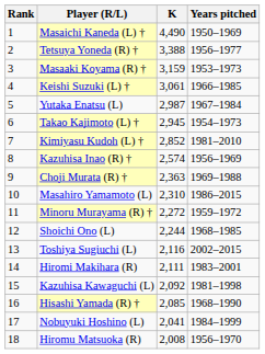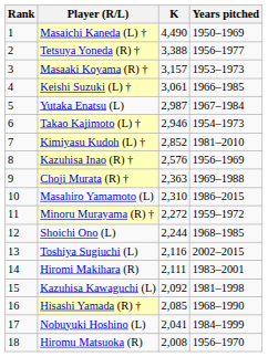 <table class="wikitable" style="float:left; margin:1em;">
 <tr style="white-space: nowrap;">
 <th>Rank</th>
 <th>Player (R/L)</th>
 <th>K</th>
 <th>Years pitched</th>
 </tr>
 <tr>
 <td>1</td>
 <td style="background:#ffffbb;"><a href='#'>Masaichi Kaneda</a> (L) †</td>
 <td>4,490</td>
 <td>1950–1969</td>
 </tr>
 <tr>
 <td>2</td>
 <td style="background:#ffffbb;"><a href='#'>Tetsuya Yoneda</a> (R) †</td>
 <td>3,388</td>
 <td>1956–1977</td>
 </tr>
 <tr>
 <td>3</td>
 <td style="background:#ffffbb;"><a href='#'>Masaaki Koyama</a> (R) †</td>
-<td>3,159</td>
+<td>3,157</td>
 <td>1953–1973</td>
 </tr>
 <tr>
 <td>4</td>
 <td style="background:#ffffbb;"><a href='#'>Keishi Suzuki</a> (L) †</td>
 <td>3,061</td>
 <td>1966–1985</td>
 </tr>
 <tr>
 <td>5</td>
 <td><a href='#'>Yutaka Enatsu</a> (L)</td>
 <td>2,987</td>
 <td>1967–1984</td>
 </tr>
 <tr>
 <td>6</td>
 <td style="background:#ffffbb;"><a href='#'>Takao Kajimoto</a> (L) †</td>
-<td>2,945</td>
+<td>2,946</td>
 <td>1954–1973</td>
 </tr>
 <tr>
 <td>7</td>
 <td style="background:#ffffbb;"><a href='#'>Kimiyasu Kudoh</a> (L) †</td>
 <td>2,852</td>
 <td>1981–2010</td>
 </tr>
 <tr>
 <td>8</td>
 <td style="background:#ffffbb;"><a href='#'>Kazuhisa Inao</a> (R) †</td>
-<td>2,574</td>
+<td>2,576</td>
 <td>1956–1969</td>
 </tr>
 <tr>
 <td>9</td>
 <td style="background:#ffffbb;"><a href='#'>Choji Murata</a> (R) †</td>
 <td>2,363</td>
 <td>1969–1988</td>
 </tr>
 <tr>
 <td>10</td>
 <td><a href='#'>Masahiro Yamamoto</a> (L)</td>
 <td>2,310</td>
 <td>1986–2015</td>
 </tr>
 <tr>
 <td>11</td>
 <td style="background:#ffffbb;"><a href='#'>Minoru Murayama</a> (R) †</td>
 <td>2,272</td>
 <td>1959–1972</td>
 </tr>
 <tr>
 <td>12</td>
 <td><a href='#'>Shoichi Ono</a> (L)</td>
 <td>2,244</td>
 <td>1968–1985</td>
 </tr>
 <tr>
 <td>13</td>
 <td><a href='#'>Toshiya Sugiuchi</a> (L)</td>
 <td>2,116</td>
 <td>2002–2015</td>
 </tr>
 <tr>
 <td>14</td>
 <td><a href='#'>Hiromi Makihara</a> (R)</td>
 <td>2,111</td>
 <td>1983–2001</td>
 </tr>
 <tr>
 <td>15</td>
 <td><a href='#'>Kazuhisa Kawaguchi</a> (L)</td>
 <td>2,092</td>
 <td>1981–1998</td>
 </tr>
 <tr>
 <td>16</td>
 <td style="background:#ffffbb;"><a href='#'>Hisashi Yamada</a> (R) †</td>
 <td>2,085</td>
 <td>1968–1990</td>
 </tr>
 <tr>
 <td>17</td>
 <td><a href='#'>Nobuyuki Hoshino</a> (L)</td>
 <td>2,041</td>
 <td>1984–1999</td>
 </tr>
 <tr>
 <td>18</td>
 <td><a href='#'>Hiromu Matsuoka</a> (R)</td>
 <td>2,008</td>
 <td>1956–1970</td>
 </tr>
 </table>
